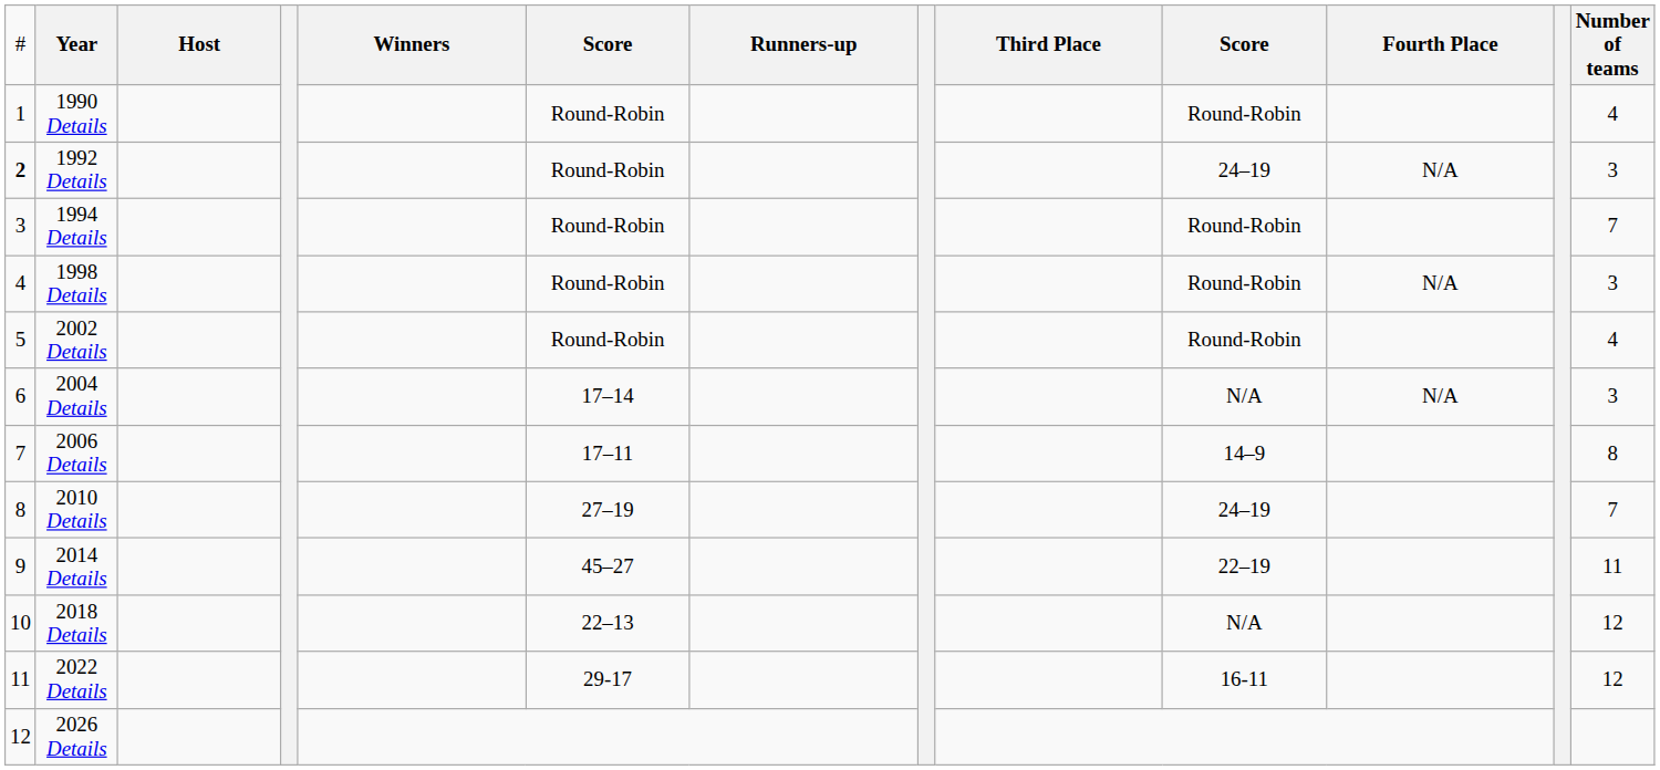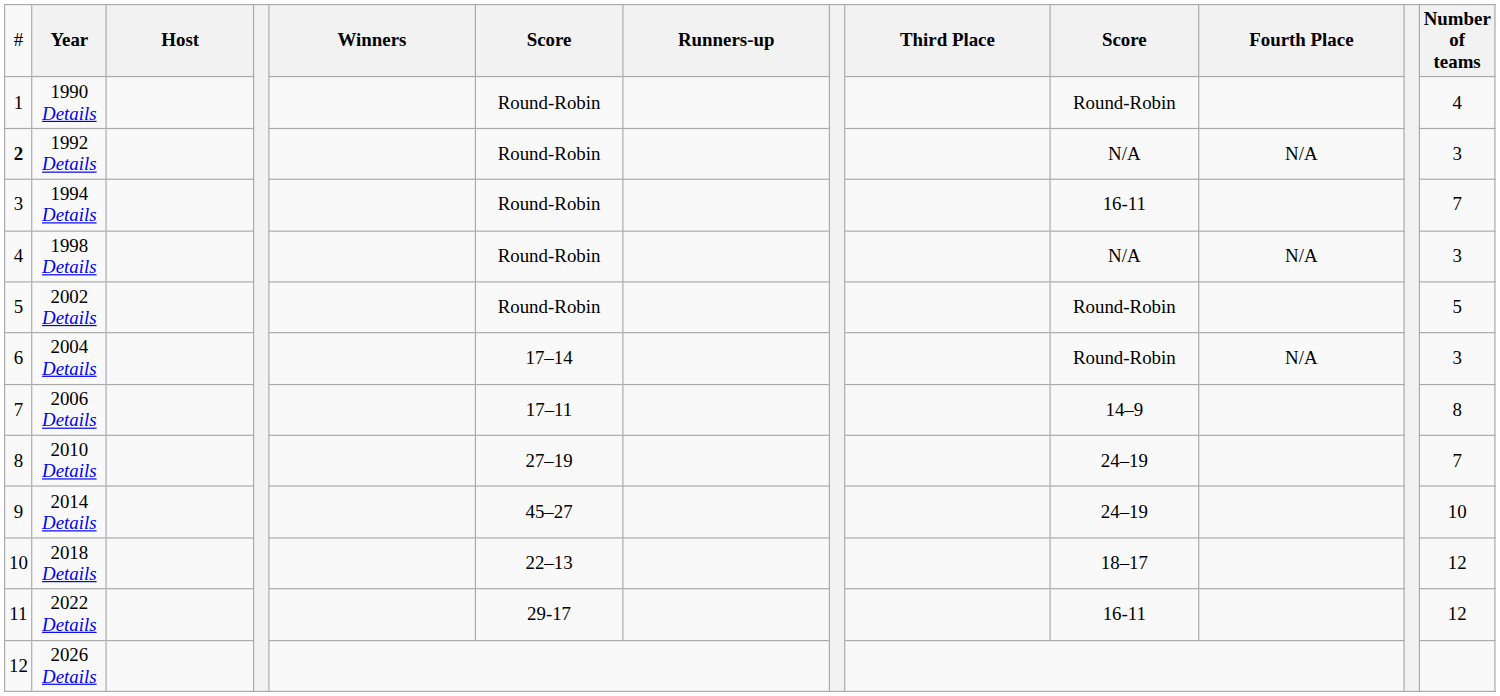 <table class="wikitable" style="text-align:center; width:100%">
 <tr>
 <td>#</td>
 <th width=5%>Year</th>
 <th width=10%>Host</th>
 <th width=1% rowspan=21 bgcolor=ffffff></th>
 <th width=14%>Winners</th>
 <th width=10%>Score</th>
 <th width=14%>Runners-up</th>
 <th width=1% rowspan=21 bgcolor=ffffff></th>
 <th width=14%>Third Place</th>
 <th width=10%>Score</th>
 <th width=14%>Fourth Place</th>
 <th width=1% rowspan=21 bgcolor=ffffff></th>
 <th width=4%>Number of teams</th>
 </tr>
 <tr>
 <td>1</td>
 <td>1990 <br> <em><a href='#'>Details</a></em></td>
 <td></td>
 <td><strong></strong></td>
 <td>Round-Robin</td>
 <td></td>
 <td></td>
 <td>Round-Robin</td>
 <td></td>
 <td>4</td>
 </tr>
 <tr>
 <td><strong>2</strong></td>
 <td>1992 <br> <em><a href='#'>Details</a></em></td>
 <td></td>
 <td><strong></strong></td>
 <td>Round-Robin</td>
 <td></td>
 <td></td>
-<td>24–19</td>
+<td>N/A</td>
 <td>N/A</td>
 <td>3</td>
 </tr>
 <tr>
 <td>3</td>
 <td>1994 <br> <em><a href='#'>Details</a></em></td>
 <td></td>
 <td><strong></strong></td>
 <td>Round-Robin</td>
 <td></td>
 <td></td>
-<td>Round-Robin</td>
+<td>16-11</td>
 <td></td>
 <td>7</td>
 </tr>
 <tr>
 <td>4</td>
 <td>1998 <br> <em><a href='#'>Details</a></em></td>
 <td></td>
 <td><strong></strong></td>
 <td>Round-Robin</td>
 <td></td>
 <td></td>
-<td>Round-Robin</td>
+<td>N/A</td>
 <td>N/A</td>
 <td>3</td>
 </tr>
 <tr>
 <td>5</td>
 <td>2002 <br> <em><a href='#'>Details</a></em></td>
 <td></td>
 <td><strong></strong></td>
 <td>Round-Robin</td>
 <td></td>
 <td></td>
 <td>Round-Robin</td>
 <td></td>
-<td>4</td>
+<td>5</td>
 </tr>
 <tr>
 <td>6</td>
 <td>2004 <br> <em><a href='#'>Details</a></em></td>
 <td></td>
 <td><strong></strong></td>
 <td>17–14</td>
 <td></td>
 <td></td>
-<td>N/A</td>
+<td>Round-Robin</td>
 <td>N/A</td>
 <td>3</td>
 </tr>
 <tr>
 <td>7</td>
 <td>2006 <br> <em><a href='#'>Details</a></em></td>
 <td></td>
 <td><strong></strong></td>
 <td>17–11</td>
 <td></td>
 <td></td>
 <td>14–9</td>
 <td></td>
 <td>8</td>
 </tr>
 <tr>
 <td>8</td>
 <td>2010 <br> <em><a href='#'>Details</a></em></td>
 <td></td>
 <td><strong></strong></td>
 <td>27–19</td>
 <td></td>
 <td></td>
 <td>24–19</td>
 <td></td>
 <td>7</td>
 </tr>
 <tr>
 <td>9</td>
 <td>2014 <br> <em><a href='#'>Details</a></em></td>
 <td></td>
 <td><strong></strong></td>
 <td>45–27</td>
 <td></td>
 <td></td>
-<td>22–19</td>
+<td>24–19</td>
 <td></td>
-<td>11</td>
+<td>10</td>
 </tr>
 <tr>
 <td>10</td>
 <td>2018 <br> <em><a href='#'>Details</a></em></td>
 <td></td>
 <td><strong></strong></td>
 <td>22–13</td>
 <td></td>
 <td></td>
-<td>N/A</td>
+<td>18–17</td>
 <td></td>
 <td>12</td>
 </tr>
 <tr>
 <td>11</td>
 <td>2022 <br> <em><a href='#'>Details</a></em></td>
 <td></td>
 <td><strong></strong></td>
 <td>29-17</td>
 <td></td>
 <td></td>
 <td>16-11</td>
 <td></td>
 <td>12</td>
 </tr>
 <tr>
 <td>12</td>
 <td>2026 <br> <em><a href='#'>Details</a></em></td>
 </tr>
 </table>
